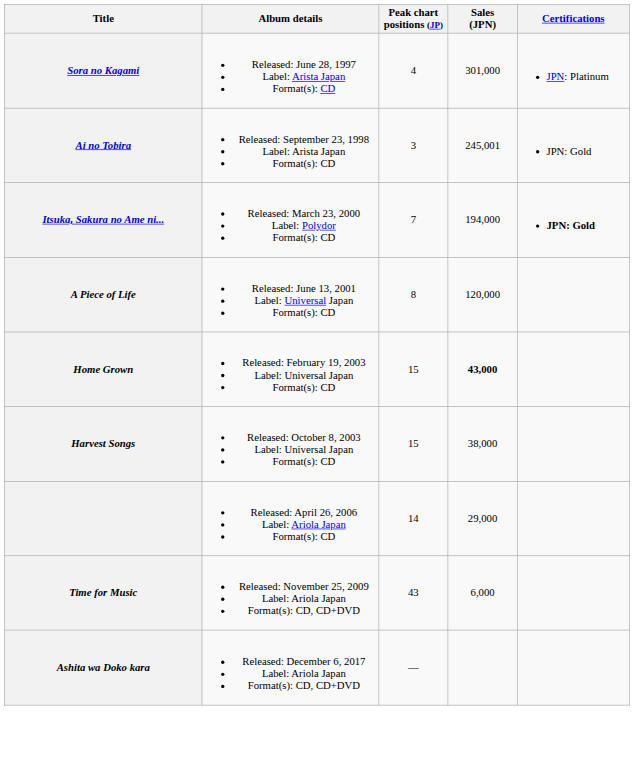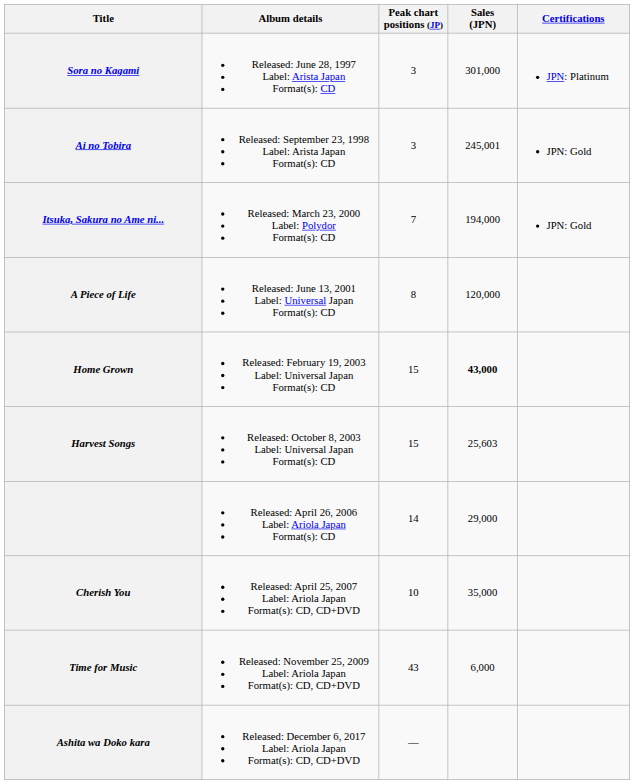 <table class="wikitable plainrowheaders" style="text-align:center;" border="1">
 <tr>
 <th scope="col" style="width:18em;">Title</th>
 <th scope="col" style="width:16em;">Album details</th>
 <th scope="col" style="width:6em;">Peak chart <br>positions <small>(<a href='#'>JP</a>)</small><br></th>
 <th scope="col" style="width:6em;">Sales<br>(JPN)<br></th>
 <th scope="col" style="width:10em;"><a href='#'>Certifications</a></th>
 </tr>
 <tr>
 <th scope="row"><em><a href='#'>Sora no Kagami</a></em></th>
 <td><br><ul><li>Released: June 28, 1997</li><li>Label: <a href='#'>Arista Japan</a></li><li>Format(s): <a href='#'>CD</a></li></ul></td>
-<td>4</td>
+<td>3</td>
 <td>301,000</td>
 <td align="left"><br><ul><li><a href='#'>JPN</a>: Platinum</li></ul></td>
 </tr>
 <tr>
 <th scope="row"><em><a href='#'>Ai no Tobira</a></em></th>
 <td><br><ul><li>Released: September 23, 1998</li><li>Label: Arista Japan</li><li>Format(s): CD</li></ul></td>
 <td>3</td>
 <td>245,001</td>
 <td align="left"><br><ul><li>JPN: Gold</li></ul></td>
 </tr>
 <tr>
 <th scope="row"><em><a href='#'>Itsuka, Sakura no Ame ni...</a></em></th>
 <td><br><ul><li>Released: March 23, 2000</li><li>Label: <a href='#'>Polydor</a></li><li>Format(s): CD</li></ul></td>
 <td>7</td>
 <td>194,000</td>
-<td align="left"><strong><br><ul><li>JPN: Gold</li></ul></strong></td>
+<td align="left"><br><ul><li>JPN: Gold</li></ul></td>
 </tr>
 <tr>
 <th scope="row"><em>A Piece of Life</em></th>
 <td><br><ul><li>Released: June 13, 2001</li><li>Label: <a href='#'>Universal</a> Japan</li><li>Format(s): CD</li></ul></td>
 <td>8</td>
 <td>120,000</td>
 <td></td>
 </tr>
 <tr>
 <th scope="row"><em>Home Grown</em></th>
 <td><br><ul><li>Released: February 19, 2003</li><li>Label: Universal Japan</li><li>Format(s): CD</li></ul></td>
 <td>15</td>
 <td><strong>43,000</strong></td>
 <td></td>
 </tr>
 <tr>
 <th scope="row"><em>Harvest Songs</em></th>
 <td><br><ul><li>Released: October 8, 2003</li><li>Label: Universal Japan</li><li>Format(s): CD</li></ul></td>
 <td>15</td>
-<td>38,000</td>
+<td>25,603</td>
 <td></td>
 </tr>
 <tr>
 <th scope="row"></th>
 <td><br><ul><li>Released: April 26, 2006</li><li>Label: <a href='#'>Ariola Japan</a></li><li>Format(s): CD</li></ul></td>
 <td>14</td>
 <td>29,000</td>
+<td></td>
+</tr>
+<tr>
+<th scope="row"><em>Cherish You</em></th>
+<td><br><ul><li>Released: April 25, 2007</li><li>Label: Ariola Japan</li><li>Format(s): CD, CD+DVD</li></ul></td>
+<td>10</td>
+<td>35,000</td>
 <td></td>
 </tr>
 <tr>
 <th scope="row"><em>Time for Music</em></th>
 <td><br><ul><li>Released: November 25, 2009</li><li>Label: Ariola Japan</li><li>Format(s): CD, CD+DVD</li></ul></td>
 <td>43</td>
 <td>6,000</td>
 <td></td>
 </tr>
 <tr>
 <th scope="row"><em>Ashita wa Doko kara</em></th>
 <td><br><ul><li>Released: December 6, 2017</li><li>Label: Ariola Japan</li><li>Format(s): CD, CD+DVD</li></ul></td>
 <td>—</td>
 <td></td>
 <td></td>
 </tr>
 </table>
